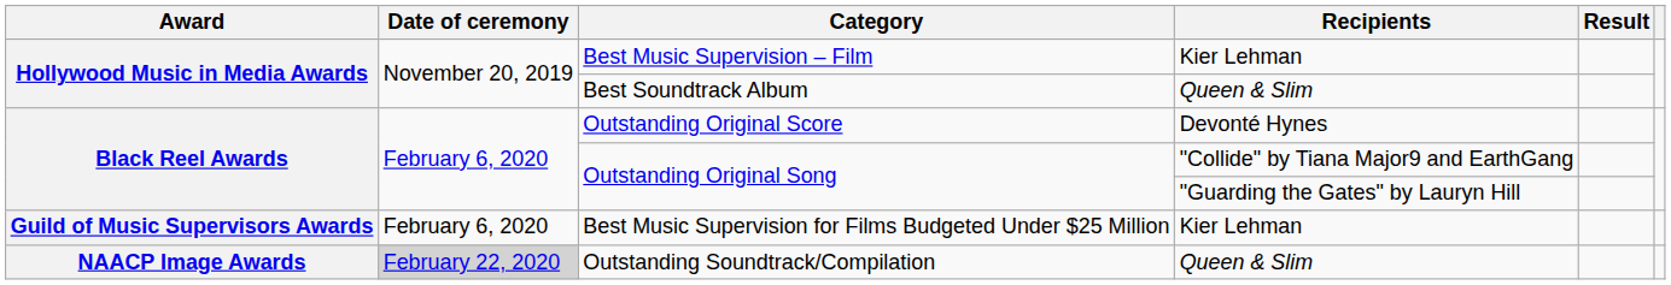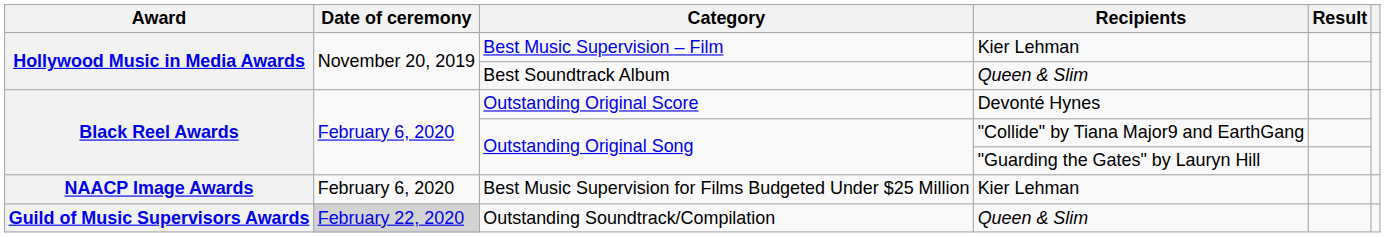 <table class="wikitable sortable plainrowheaders">
 <tr>
 <th scope="col">Award</th>
 <th scope="col">Date of ceremony</th>
 <th scope="col">Category</th>
 <th scope="col">Recipients</th>
 <th scope="col">Result</th>
 <th scope="col" class="unsortable"></th>
 </tr>
 <tr>
 <th scope="row" rowspan="2"><a href='#'>Hollywood Music in Media Awards</a></th>
 <td rowspan="2">November 20, 2019</td>
 <td><a href='#'>Best Music Supervision – Film</a></td>
 <td>Kier Lehman</td>
 <td></td>
 <td align="center" rowspan="2"></td>
 </tr>
 <tr>
 <td>Best Soundtrack Album</td>
 <td><em>Queen & Slim</em></td>
 <td></td>
 </tr>
 <tr>
 <th scope="row" rowspan="3"><a href='#'>Black Reel Awards</a></th>
 <td rowspan="3"><a href='#'>February 6, 2020</a></td>
 <td><a href='#'>Outstanding Original Score</a></td>
 <td>Devonté Hynes</td>
 <td></td>
 <td rowspan="3" align="center"></td>
 </tr>
 <tr>
 <td rowspan="2"><a href='#'>Outstanding Original Song</a></td>
 <td>"Collide" by Tiana Major9 and EarthGang</td>
 <td></td>
 </tr>
 <tr>
 <td>"Guarding the Gates" by Lauryn Hill</td>
 <td></td>
 </tr>
 <tr>
-<th scope="row"><a href='#'>Guild of Music Supervisors Awards</a></th>
+<th scope="row"><a href='#'>NAACP Image Awards</a></th>
 <td>February 6, 2020</td>
 <td>Best Music Supervision for Films Budgeted Under $25 Million</td>
 <td>Kier Lehman</td>
 <td></td>
 <td align="center"></td>
 </tr>
 <tr>
-<th scope="row"><a href='#'>NAACP Image Awards</a></th>
+<th scope="row"><a href='#'>Guild of Music Supervisors Awards</a></th>
 <td style="background: lightgrey;"><a href='#'>February 22, 2020</a></td>
 <td>Outstanding Soundtrack/Compilation</td>
 <td><em>Queen & Slim</em></td>
 <td></td>
 <td align="center"></td>
 </tr>
 </table>
